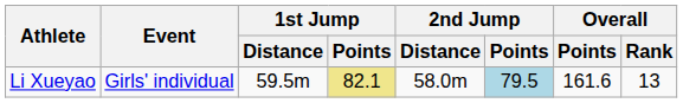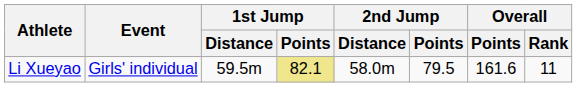 <table class="wikitable">
 <tr>
 <th rowspan="2">Athlete</th>
 <th rowspan="2">Event</th>
 <th colspan="2">1st Jump</th>
 <th colspan="2">2nd Jump</th>
 <th colspan="2">Overall</th>
 </tr>
 <tr>
 <th>Distance</th>
 <th>Points</th>
 <th>Distance</th>
 <th>Points</th>
 <th>Points</th>
 <th>Rank</th>
 </tr>
 <tr>
 <td><a href='#'>Li Xueyao</a></td>
 <td><a href='#'>Girls' individual</a></td>
 <td align="center">59.5m</td>
 <td align="center" style="background: khaki;">82.1</td>
 <td align="center">58.0m</td>
-<td align="center" style="background: lightblue;">79.5</td>
+<td align="center">79.5</td>
 <td align="center">161.6</td>
-<td align="center">13</td>
+<td align="center">11</td>
 </tr>
 </table>
